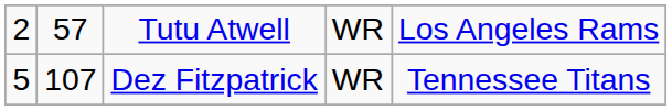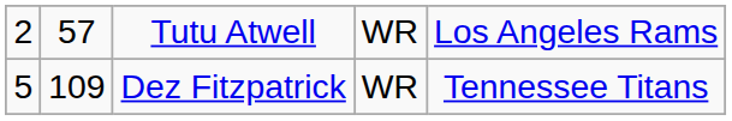 <table class="wikitable" style="text-align:center">
 <tr>
 <td>2</td>
 <td>57</td>
 <td><a href='#'>Tutu Atwell</a></td>
 <td>WR</td>
 <td><a href='#'>Los Angeles Rams</a></td>
 </tr>
 <tr>
 <td>5</td>
-<td>107</td>
+<td>109</td>
 <td><a href='#'>Dez Fitzpatrick</a></td>
 <td>WR</td>
 <td><a href='#'>Tennessee Titans</a></td>
 </tr>
 </table>
